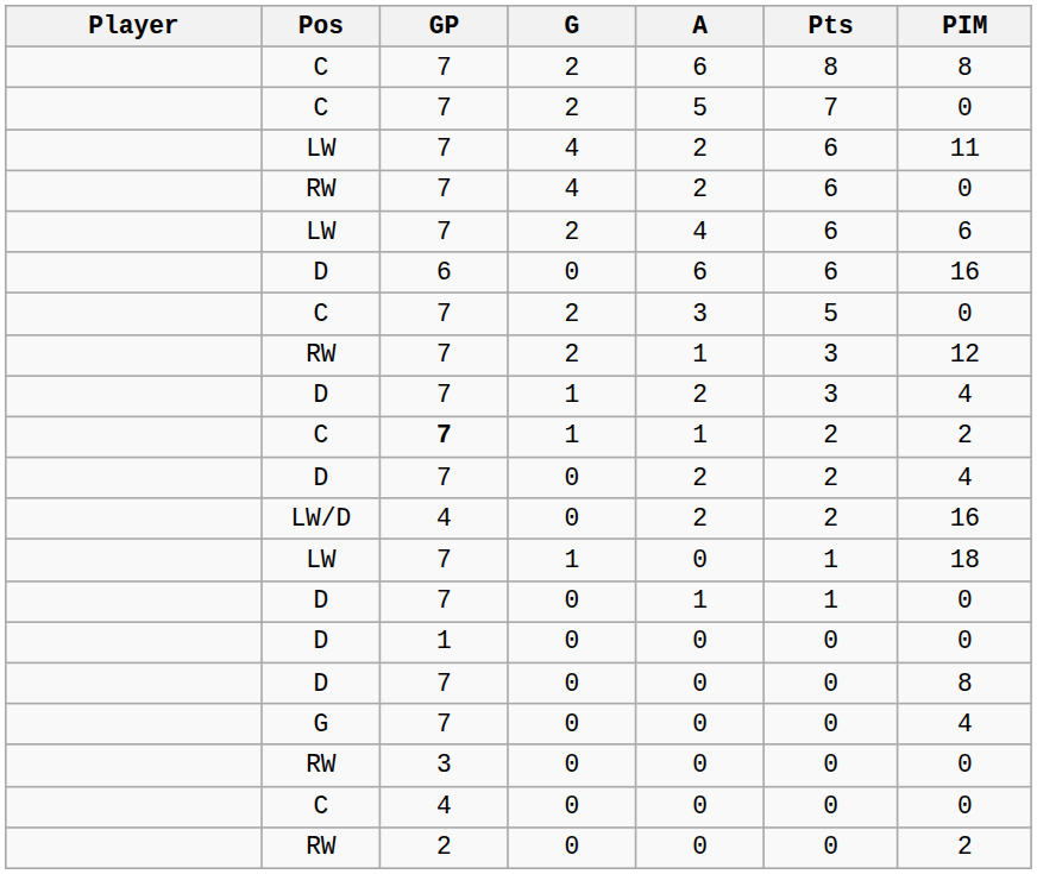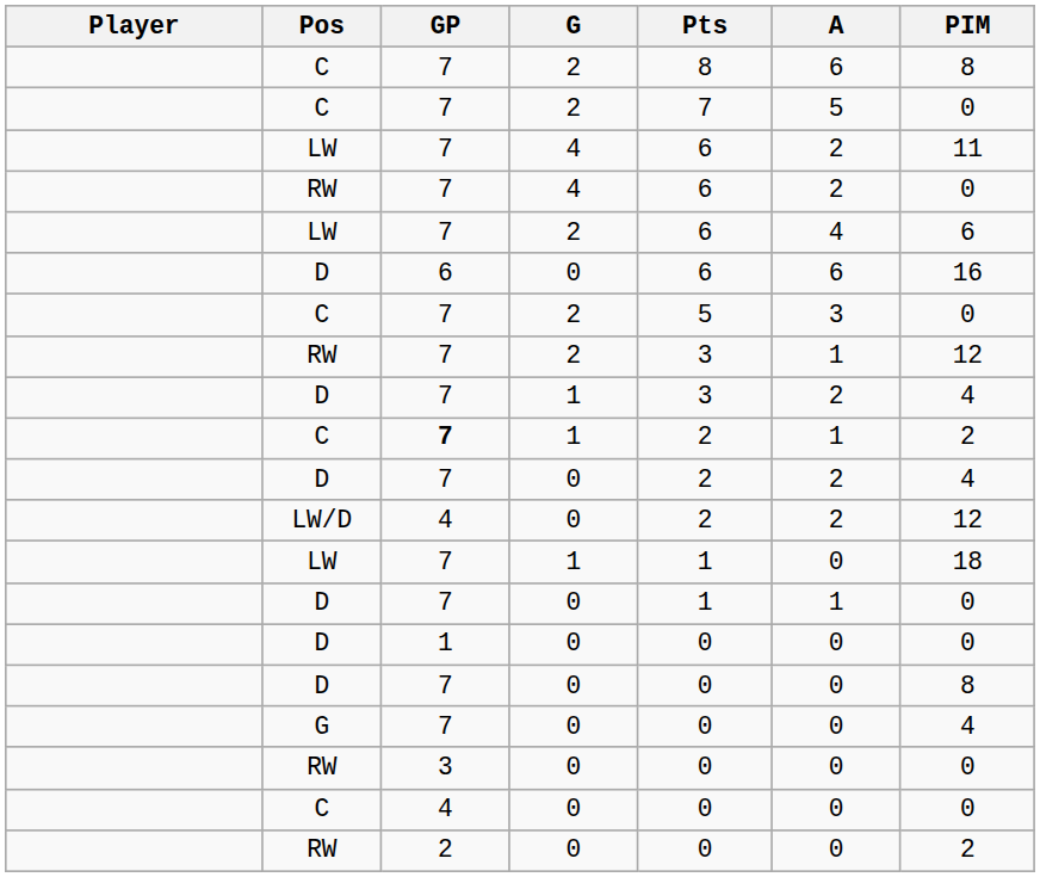 <table class="wikitable sortable" width="60%">
 <tr ALIGN="center">
 <th bgcolor="#DDDDFF" width="10%">Player</th>
 <th bgcolor="#DDDDFF" width="3%" title="Position">Pos</th>
 <th bgcolor="#DDDDFF" width="5%" title="Games played">GP</th>
 <th bgcolor="#DDDDFF" width="5%" title="Goals">G</th>
+<th bgcolor="#DDDDFF" width="5%" title="Points">Pts</th>
 <th bgcolor="#DDDDFF" width="5%" title="Assists">A</th>
-<th bgcolor="#DDDDFF" width="5%" title="Points">Pts</th>
 <th bgcolor="#DDDDFF" width="5%" title="Penalties in Minutes">PIM</th>
 </tr>
 <tr align="center">
 <td align="right"></td>
 <td>C</td>
 <td>7</td>
 <td>2</td>
+<td>8</td>
 <td>6</td>
-<td>8</td>
 <td>8</td>
 </tr>
 <tr align="center">
 <td align="right"></td>
 <td>C</td>
 <td>7</td>
 <td>2</td>
+<td>7</td>
 <td>5</td>
-<td>7</td>
 <td>0</td>
 </tr>
 <tr align="center">
 <td align="right"></td>
 <td>LW</td>
 <td>7</td>
 <td>4</td>
+<td>6</td>
 <td>2</td>
-<td>6</td>
 <td>11</td>
 </tr>
 <tr align="center">
 <td align="right"></td>
 <td>RW</td>
 <td>7</td>
 <td>4</td>
+<td>6</td>
 <td>2</td>
-<td>6</td>
 <td>0</td>
 </tr>
 <tr align="center">
 <td align="right"></td>
 <td>LW</td>
 <td>7</td>
 <td>2</td>
+<td>6</td>
 <td>4</td>
-<td>6</td>
 <td>6</td>
 </tr>
 <tr align="center">
 <td align="right"></td>
 <td>D</td>
 <td>6</td>
 <td>0</td>
 <td>6</td>
 <td>6</td>
 <td>16</td>
 </tr>
 <tr align="center">
 <td align="right"></td>
 <td>C</td>
 <td>7</td>
 <td>2</td>
+<td>5</td>
 <td>3</td>
-<td>5</td>
 <td>0</td>
 </tr>
 <tr align="center">
 <td align="right"></td>
 <td>RW</td>
 <td>7</td>
 <td>2</td>
+<td>3</td>
 <td>1</td>
-<td>3</td>
 <td>12</td>
 </tr>
 <tr align="center">
 <td align="right"></td>
 <td>D</td>
 <td>7</td>
 <td>1</td>
+<td>3</td>
 <td>2</td>
-<td>3</td>
 <td>4</td>
 </tr>
 <tr align="center">
 <td align="right"></td>
 <td>C</td>
 <td><strong>7</strong></td>
 <td>1</td>
+<td>2</td>
 <td>1</td>
-<td>2</td>
 <td>2</td>
 </tr>
 <tr align="center">
 <td align="right"></td>
 <td>D</td>
 <td>7</td>
 <td>0</td>
 <td>2</td>
 <td>2</td>
 <td>4</td>
 </tr>
 <tr align="center">
 <td align="right"></td>
 <td>LW/D</td>
 <td>4</td>
 <td>0</td>
 <td>2</td>
 <td>2</td>
-<td>16</td>
+<td>12</td>
 </tr>
 <tr align="center">
 <td align="right"></td>
 <td>LW</td>
 <td>7</td>
 <td>1</td>
+<td>1</td>
 <td>0</td>
-<td>1</td>
 <td>18</td>
 </tr>
 <tr align="center">
 <td align="right"></td>
 <td>D</td>
 <td>7</td>
 <td>0</td>
 <td>1</td>
 <td>1</td>
 <td>0</td>
 </tr>
 <tr align="center">
 <td align="right"></td>
 <td>D</td>
 <td>1</td>
 <td>0</td>
 <td>0</td>
 <td>0</td>
 <td>0</td>
 </tr>
 <tr align="center">
 <td align="right"></td>
 <td>D</td>
 <td>7</td>
 <td>0</td>
 <td>0</td>
 <td>0</td>
 <td>8</td>
 </tr>
 <tr align="center">
 <td align="right"></td>
 <td>G</td>
 <td>7</td>
 <td>0</td>
 <td>0</td>
 <td>0</td>
 <td>4</td>
 </tr>
 <tr align="center">
 <td align="right"></td>
 <td>RW</td>
 <td>3</td>
 <td>0</td>
 <td>0</td>
 <td>0</td>
 <td>0</td>
 </tr>
 <tr align="center">
 <td align="right"></td>
 <td>C</td>
 <td>4</td>
 <td>0</td>
 <td>0</td>
 <td>0</td>
 <td>0</td>
 </tr>
 <tr align="center">
 <td align="right"></td>
 <td>RW</td>
 <td>2</td>
 <td>0</td>
 <td>0</td>
 <td>0</td>
 <td>2</td>
 </tr>
 </table>
